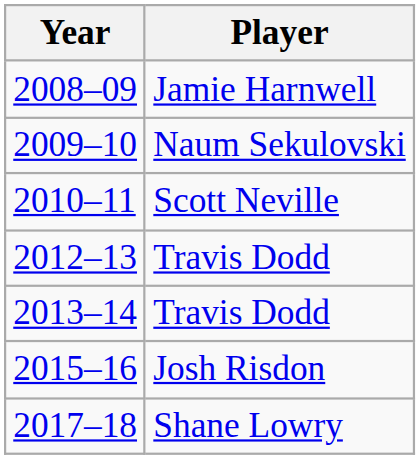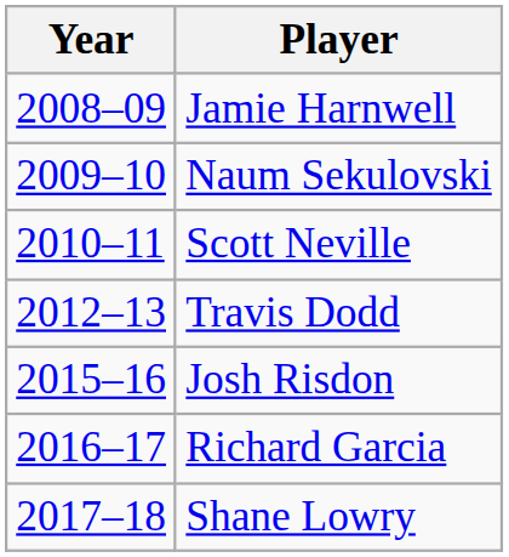 <table class="wikitable">
 <tr>
 <th>Year</th>
 <th>Player</th>
 </tr>
 <tr>
 <td><a href='#'>2008–09</a></td>
 <td> <a href='#'>Jamie Harnwell</a></td>
 </tr>
 <tr>
 <td><a href='#'>2009–10</a></td>
 <td> <a href='#'>Naum Sekulovski</a></td>
 </tr>
 <tr>
 <td><a href='#'>2010–11</a></td>
 <td> <a href='#'>Scott Neville</a></td>
 </tr>
 <tr>
 <td><a href='#'>2012–13</a></td>
 <td> <a href='#'>Travis Dodd</a></td>
 </tr>
 <tr>
-<td><a href='#'>2013–14</a></td>
-<td> <a href='#'>Travis Dodd</a></td>
+<td><a href='#'>2015–16</a></td>
+<td> <a href='#'>Josh Risdon</a></td>
 </tr>
 <tr>
-<td><a href='#'>2015–16</a></td>
-<td> <a href='#'>Josh Risdon</a></td>
+<td><a href='#'>2016–17</a></td>
+<td> <a href='#'>Richard Garcia</a></td>
 </tr>
 <tr>
 <td><a href='#'>2017–18</a></td>
 <td> <a href='#'>Shane Lowry</a></td>
 </tr>
 </table>
